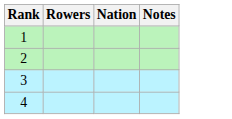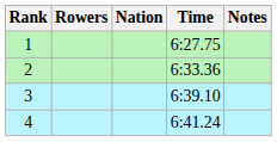 <table class="wikitable sortable" style="text-align:center">
 <tr>
 <th>Rank</th>
 <th>Rowers</th>
 <th>Nation</th>
+<th>Time</th>
 <th>Notes</th>
 </tr>
 <tr bgcolor=bbf3bb>
 <td>1</td>
 <td align=left data-sort-value="Frolova, Inna"></td>
 <td align=left></td>
+<td>6:27.75</td>
 <td></td>
 </tr>
 <tr bgcolor=bbf3bb>
 <td>2</td>
 <td align=left data-sort-value="Krejčová, Hana"></td>
 <td align=left></td>
+<td>6:33.36</td>
 <td></td>
 </tr>
 <tr bgcolor=bbf3ff>
 <td>3</td>
 <td align=left data-sort-value="Cassuto, Sherry"></td>
 <td align=left></td>
+<td>6:39.10</td>
 <td></td>
 </tr>
 <tr bgcolor=bbf3ff>
 <td>4</td>
 <td align=left data-sort-value="Bertényi, Erika"></td>
 <td align=left></td>
+<td>6:41.24</td>
 <td></td>
 </tr>
 </table>
